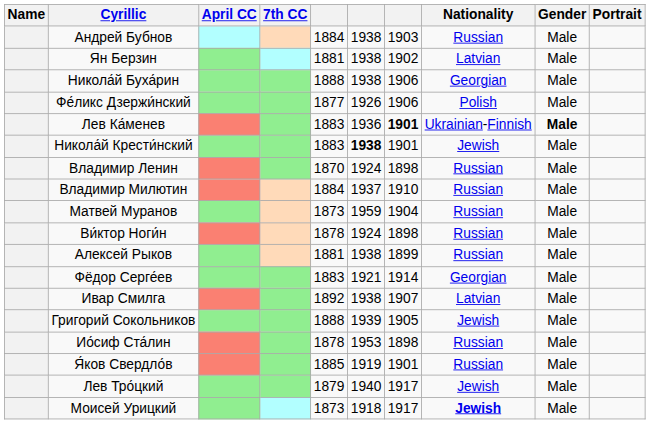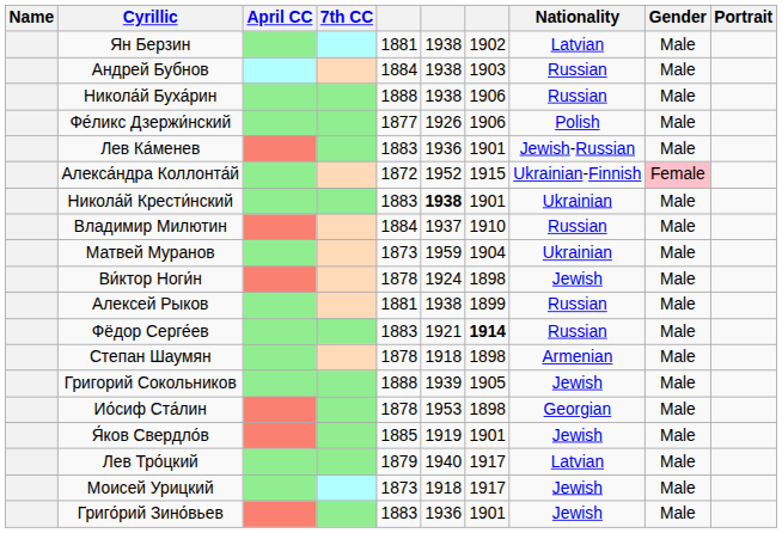 <table class="wikitable sortable" style=text-align:center>
 <tr>
 <th scope="col">Name</th>
 <th scope="col" class="unsortable"><a href='#'>Cyrillic</a></th>
 <th scope="col"><a href='#'>April CC</a></th>
 <th scope="col"><a href='#'>7th CC</a></th>
 <th scope="col"></th>
 <th scope="col"></th>
 <th scope="col"></th>
 <th scope="col">Nationality</th>
 <th scope="col">Gender</th>
 <th scope="col" class="unsortable">Portrait</th>
 </tr>
 <tr>
 <th align="center" scope="row" style="font-weight:normal;"></th>
+<td>Ян Берзин</td>
+<td bgcolor = LightGreen></td>
+<td bgcolor = #B2FFFF></td>
+<td>1881</td>
+<td>1938</td>
+<td>1902</td>
+<td><a href='#'>Latvian</a></td>
+<td>Male</td>
+<td></td>
+</tr>
+<tr>
+<th align="center" scope="row" style="font-weight:normal;"></th>
 <td>Андрей Бубнов</td>
 <td bgcolor = #B2FFFF></td>
 <td bgcolor = PeachPuff></td>
 <td>1884</td>
 <td>1938</td>
 <td>1903</td>
 <td><a href='#'>Russian</a></td>
 <td>Male</td>
 <td></td>
 </tr>
 <tr>
 <th align="center" scope="row" style="font-weight:normal;"></th>
-<td>Ян Берзин</td>
-<td bgcolor = LightGreen></td>
-<td bgcolor = #B2FFFF></td>
-<td>1881</td>
-<td>1938</td>
-<td>1902</td>
-<td><a href='#'>Latvian</a></td>
-<td>Male</td>
-<td></td>
-</tr>
-<tr>
-<th align="center" scope="row" style="font-weight:normal;"></th>
 <td>Никола́й Буха́рин</td>
 <td bgcolor = LightGreen></td>
 <td bgcolor = LightGreen></td>
 <td>1888</td>
 <td>1938</td>
 <td>1906</td>
-<td><a href='#'>Georgian</a></td>
+<td><a href='#'>Russian</a></td>
 <td>Male</td>
 <td></td>
 </tr>
 <tr>
 <th align="center" scope="row" style="font-weight:normal;"></th>
 <td>Фе́ликс Дзержи́нский</td>
 <td bgcolor = LightGreen></td>
 <td bgcolor = LightGreen></td>
 <td>1877</td>
 <td>1926</td>
 <td>1906</td>
 <td><a href='#'>Polish</a></td>
 <td>Male</td>
 <td></td>
 </tr>
 <tr>
 <th align="center" scope="row" style="font-weight:normal;"></th>
 <td>Лев Ка́менев</td>
 <td bgcolor = Salmon></td>
 <td bgcolor = LightGreen></td>
 <td>1883</td>
 <td>1936</td>
-<td><strong>1901</strong></td>
+<td>1901</td>
+<td><a href='#'>Jewish</a>-<a href='#'>Russian</a><br></td>
+<td>Male</td>
+<td></td>
+</tr>
+<tr>
+<th align="center" scope="row" style="font-weight:normal;"></th>
+<td>Алекса́ндра Коллонта́й</td>
+<td bgcolor = LightGreen></td>
+<td bgcolor = PeachPuff></td>
+<td>1872</td>
+<td>1952</td>
+<td>1915</td>
 <td><a href='#'>Ukrainian</a>-<a href='#'>Finnish</a><br></td>
-<td><strong>Male</strong></td>
+<td style="background: Pink">Female</td>
 <td></td>
 </tr>
 <tr>
 <th align="center" scope="row" style="font-weight:normal;"></th>
 <td>Никола́й Крести́нский</td>
 <td bgcolor = LightGreen></td>
 <td bgcolor = LightGreen></td>
 <td>1883</td>
 <td><strong>1938</strong></td>
 <td>1901</td>
-<td><a href='#'>Jewish</a></td>
-<td>Male</td>
-<td></td>
-</tr>
-<tr>
-<th align="center" scope="row" style="font-weight:normal;"></th>
-<td>Владимир Ленин</td>
-<td bgcolor = Salmon></td>
-<td bgcolor = LightGreen></td>
-<td>1870</td>
-<td>1924</td>
-<td>1898</td>
-<td><a href='#'>Russian</a></td>
+<td><a href='#'>Ukrainian</a></td>
 <td>Male</td>
 <td></td>
 </tr>
 <tr>
 <th align="center" scope="row" style="font-weight:normal;"></th>
 <td>Владимир Милютин</td>
 <td bgcolor = Salmon></td>
 <td bgcolor = PeachPuff></td>
 <td>1884</td>
 <td>1937</td>
 <td>1910</td>
 <td><a href='#'>Russian</a></td>
 <td>Male</td>
 <td></td>
 </tr>
 <tr>
 <th align="center" scope="row" style="font-weight:normal;"></th>
 <td>Матвей Муранов</td>
 <td bgcolor = LightGreen></td>
 <td bgcolor = PeachPuff></td>
 <td>1873</td>
 <td>1959</td>
 <td>1904</td>
-<td><a href='#'>Russian</a></td>
+<td><a href='#'>Ukrainian</a></td>
 <td>Male</td>
 <td></td>
 </tr>
 <tr>
 <th align="center" scope="row" style="font-weight:normal;"></th>
 <td>Ви́ктор Ноги́н</td>
 <td bgcolor = Salmon></td>
 <td bgcolor = PeachPuff></td>
 <td>1878</td>
 <td>1924</td>
 <td>1898</td>
-<td><a href='#'>Russian</a></td>
+<td><a href='#'>Jewish</a></td>
 <td>Male</td>
 <td></td>
 </tr>
 <tr>
 <th align="center" scope="row" style="font-weight:normal;"></th>
 <td>Алексей Рыков</td>
 <td bgcolor = LightGreen></td>
 <td bgcolor = PeachPuff></td>
 <td>1881</td>
 <td>1938</td>
 <td>1899</td>
 <td><a href='#'>Russian</a></td>
 <td>Male</td>
 <td></td>
 </tr>
 <tr>
 <th align="center" scope="row" style="font-weight:normal;"></th>
 <td>Фёдор Серге́ев</td>
 <td bgcolor = LightGreen></td>
 <td bgcolor = LightGreen></td>
 <td>1883</td>
 <td>1921</td>
-<td>1914</td>
-<td><a href='#'>Georgian</a></td>
+<td><strong>1914</strong></td>
+<td><a href='#'>Russian</a></td>
 <td>Male</td>
 <td></td>
 </tr>
 <tr>
 <th align="center" scope="row" style="font-weight:normal;"></th>
-<td>Ивар Смилга</td>
-<td bgcolor = Salmon></td>
+<td>Степан Шаумян</td>
 <td bgcolor = LightGreen></td>
-<td>1892</td>
-<td>1938</td>
-<td>1907</td>
-<td><a href='#'>Latvian</a></td>
+<td bgcolor = PeachPuff></td>
+<td>1878</td>
+<td>1918</td>
+<td>1898</td>
+<td><a href='#'>Armenian</a></td>
 <td>Male</td>
 <td></td>
 </tr>
 <tr>
 <th align="center" scope="row" style="font-weight:normal;"></th>
 <td>Григорий Сокольников</td>
 <td bgcolor = LightGreen></td>
 <td bgcolor = LightGreen></td>
 <td>1888</td>
 <td>1939</td>
 <td>1905</td>
 <td><a href='#'>Jewish</a></td>
 <td>Male</td>
 <td></td>
 </tr>
 <tr>
 <th align="center" scope="row" style="font-weight:normal;"></th>
 <td>Ио́сиф Ста́лин</td>
 <td bgcolor = Salmon></td>
 <td bgcolor = LightGreen></td>
 <td>1878</td>
 <td>1953</td>
 <td>1898</td>
-<td><a href='#'>Russian</a></td>
+<td><a href='#'>Georgian</a></td>
 <td>Male</td>
 <td></td>
 </tr>
 <tr>
 <th align="center" scope="row" style="font-weight:normal;"></th>
 <td>Я́ков Свердло́в</td>
 <td bgcolor = Salmon></td>
 <td bgcolor = LightGreen></td>
 <td>1885</td>
 <td>1919</td>
 <td>1901</td>
-<td><a href='#'>Russian</a></td>
+<td><a href='#'>Jewish</a></td>
 <td>Male</td>
 <td></td>
 </tr>
 <tr>
 <th align="center" scope="row" style="font-weight:normal;"></th>
 <td>Лев Тро́цкий</td>
 <td bgcolor = LightGreen></td>
 <td bgcolor = LightGreen></td>
 <td>1879</td>
 <td>1940</td>
 <td>1917</td>
-<td><a href='#'>Jewish</a></td>
+<td><a href='#'>Latvian</a></td>
 <td>Male</td>
 <td></td>
 </tr>
 <tr>
 <th align="center" scope="row" style="font-weight:normal;"></th>
 <td>Моисей Урицкий</td>
 <td bgcolor = LightGreen></td>
 <td bgcolor = #B2FFFF></td>
 <td>1873</td>
 <td>1918</td>
 <td>1917</td>
-<td><strong><a href='#'>Jewish</a></strong></td>
+<td><a href='#'>Jewish</a></td>
+<td>Male</td>
+<td></td>
+</tr>
+<tr>
+<th align="center" scope="row" style="font-weight:normal;"></th>
+<td>Григо́рий Зино́вьев</td>
+<td bgcolor = Salmon></td>
+<td bgcolor = LightGreen></td>
+<td>1883</td>
+<td>1936</td>
+<td>1901</td>
+<td><a href='#'>Jewish</a></td>
 <td>Male</td>
 <td></td>
 </tr>
 </table>
